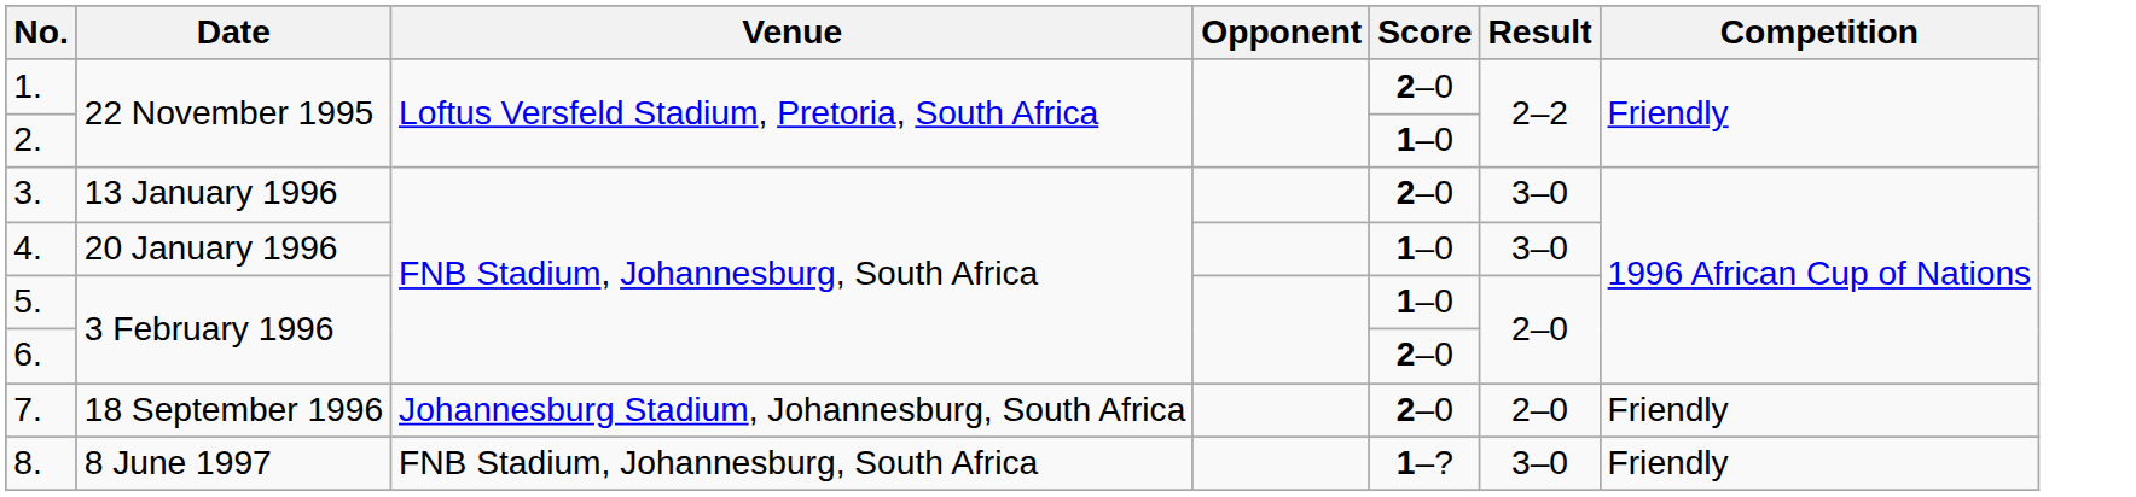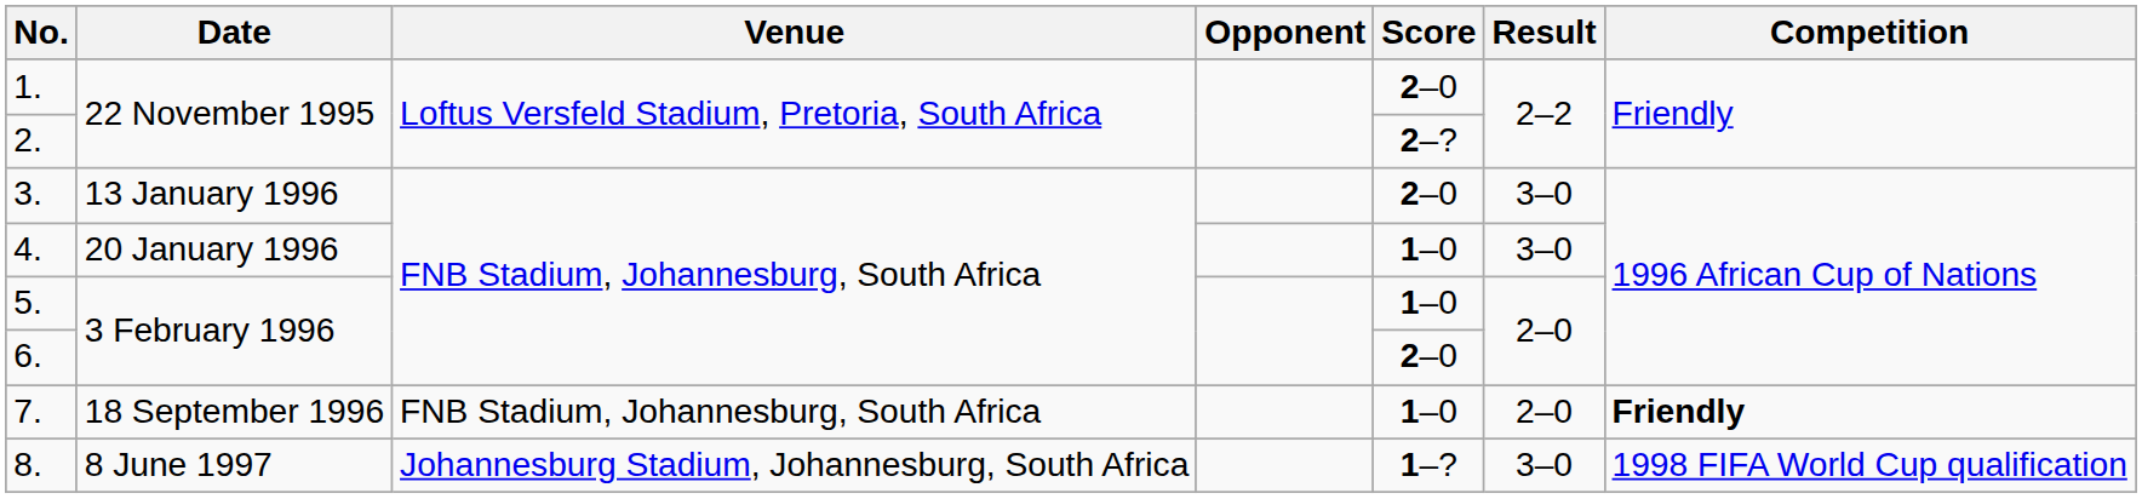 <table class="wikitable">
 <tr>
 <th>No.</th>
 <th>Date</th>
 <th>Venue</th>
 <th>Opponent</th>
 <th>Score</th>
 <th>Result</th>
 <th>Competition</th>
 </tr>
 <tr>
 <td>1.</td>
 <td rowspan=2>22 November 1995</td>
 <td rowspan=2><a href='#'>Loftus Versfeld Stadium</a>, <a href='#'>Pretoria</a>, <a href='#'>South Africa</a></td>
 <td rowspan=2></td>
 <td align=center><strong>2</strong>–0</td>
 <td rowspan=2 align=center>2–2</td>
 <td rowspan=2><a href='#'>Friendly</a></td>
 </tr>
 <tr>
 <td>2.</td>
-<td align=center><strong>1</strong>–0</td>
+<td align=center><strong>2</strong>–?</td>
 </tr>
 <tr>
 <td>3.</td>
 <td>13 January 1996</td>
 <td rowspan=4><a href='#'>FNB Stadium</a>, <a href='#'>Johannesburg</a>, South Africa</td>
 <td></td>
 <td align=center><strong>2</strong>–0</td>
 <td align=center>3–0</td>
 <td rowspan=4><a href='#'>1996 African Cup of Nations</a></td>
 </tr>
 <tr>
 <td>4.</td>
 <td>20 January 1996</td>
 <td></td>
 <td align=center><strong>1</strong>–0</td>
 <td align=center>3–0</td>
 </tr>
 <tr>
 <td>5.</td>
 <td rowspan=2>3 February 1996</td>
 <td rowspan=2></td>
 <td align=center><strong>1</strong>–0</td>
 <td rowspan=2 align=center>2–0</td>
 </tr>
 <tr>
 <td>6.</td>
 <td align=center><strong>2</strong>–0</td>
 </tr>
 <tr>
 <td>7.</td>
 <td>18 September 1996</td>
-<td><a href='#'>Johannesburg Stadium</a>, Johannesburg, South Africa</td>
+<td>FNB Stadium, Johannesburg, South Africa</td>
 <td></td>
-<td align=center><strong>2</strong>–0</td>
+<td align=center><strong>1</strong>–0</td>
 <td align=center>2–0</td>
-<td>Friendly</td>
+<td><strong>Friendly</strong></td>
 </tr>
 <tr>
 <td>8.</td>
 <td>8 June 1997</td>
-<td>FNB Stadium, Johannesburg, South Africa</td>
+<td><a href='#'>Johannesburg Stadium</a>, Johannesburg, South Africa</td>
 <td></td>
 <td align=center><strong>1</strong>–?</td>
 <td align=center>3–0</td>
-<td>Friendly</td>
+<td><a href='#'>1998 FIFA World Cup qualification</a></td>
 </tr>
 </table>
